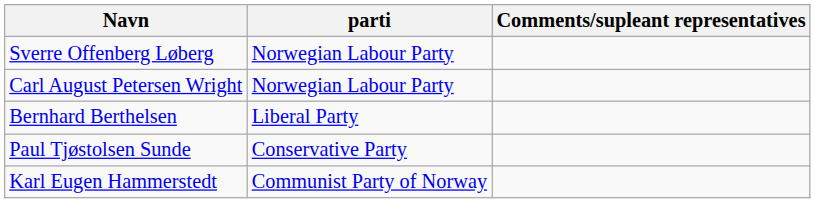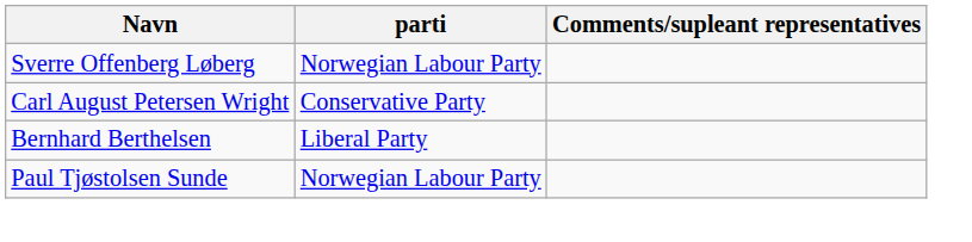 <table class="wikitable">
 <tr>
 <th>Navn</th>
 <th>parti</th>
 <th>Comments/supleant representatives</th>
 </tr>
 <tr>
 <td><a href='#'>Sverre Offenberg Løberg</a></td>
 <td><a href='#'>Norwegian Labour Party</a></td>
 <td></td>
 </tr>
 <tr>
 <td><a href='#'>Carl August Petersen Wright</a></td>
-<td><a href='#'>Norwegian Labour Party</a></td>
+<td><a href='#'>Conservative Party</a></td>
 <td></td>
 </tr>
 <tr>
 <td><a href='#'>Bernhard Berthelsen</a></td>
 <td><a href='#'>Liberal Party</a></td>
 <td></td>
 </tr>
 <tr>
 <td><a href='#'>Paul Tjøstolsen Sunde</a></td>
-<td><a href='#'>Conservative Party</a></td>
-<td></td>
-</tr>
-<tr>
-<td><a href='#'>Karl Eugen Hammerstedt</a></td>
-<td><a href='#'>Communist Party of Norway</a></td>
+<td><a href='#'>Norwegian Labour Party</a></td>
 <td></td>
 </tr>
 </table>
